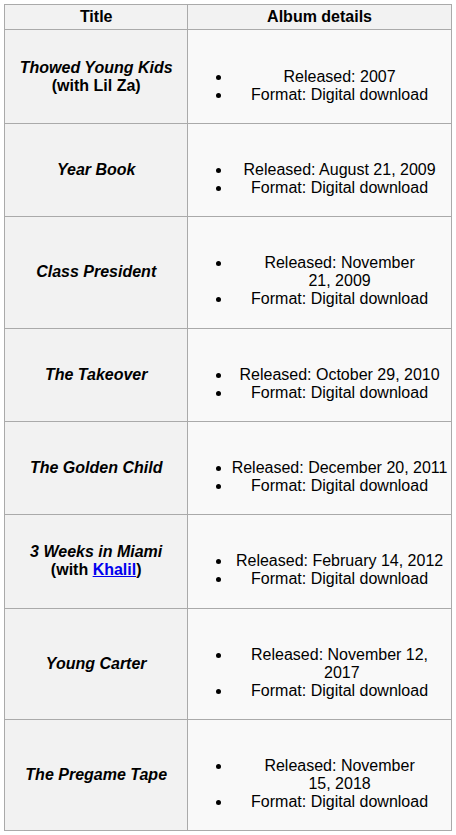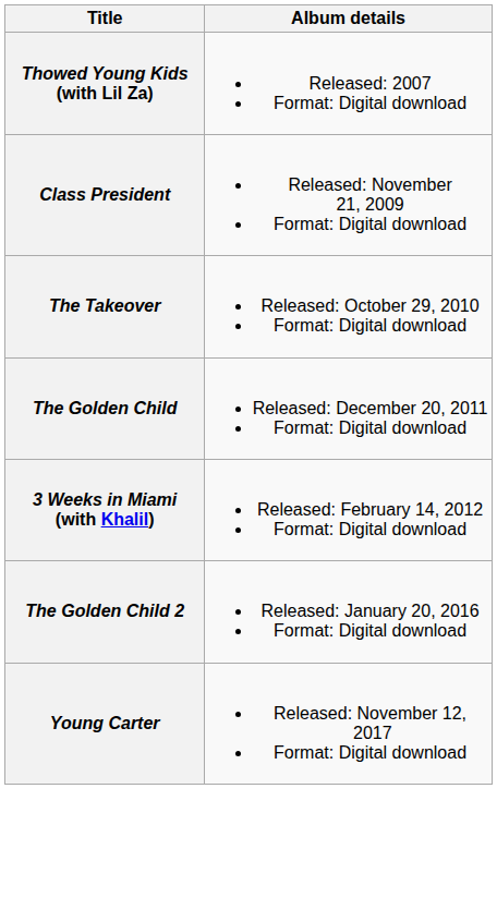 <table class="wikitable plainrowheaders" style="text-align:center;">
 <tr>
 <th scope="col" style="width:11em;">Title</th>
 <th scope="col" style="width:16em;">Album details</th>
 </tr>
 <tr>
 <th scope="row"><em>Thowed Young Kids</em><br><span>(with Lil Za)</span></th>
 <td><br><ul><li>Released: 2007</li><li>Format: Digital download</li></ul></td>
-</tr>
-<tr>
-<th scope="row"><em>Year Book</em></th>
-<td><br><ul><li>Released: August 21, 2009</li><li>Format: Digital download</li></ul></td>
 </tr>
 <tr>
 <th scope="row"><em>Class President</em></th>
 <td><br><ul><li>Released: November 21, 2009</li><li>Format: Digital download</li></ul></td>
 </tr>
 <tr>
 <th scope="row"><em>The Takeover</em></th>
 <td><br><ul><li>Released: October 29, 2010</li><li>Format: Digital download</li></ul></td>
 </tr>
 <tr>
 <th scope="row"><em>The Golden Child</em></th>
 <td><br><ul><li>Released: December 20, 2011</li><li>Format: Digital download</li></ul></td>
 </tr>
 <tr>
 <th scope="row"><em>3 Weeks in Miami</em><br><span>(with <a href='#'>Khalil</a>)</span></th>
 <td><br><ul><li>Released: February 14, 2012</li><li>Format: Digital download</li></ul></td>
 </tr>
 <tr>
+<th scope="row"><em>The Golden Child 2</em></th>
+<td><br><ul><li>Released: January 20, 2016</li><li>Format: Digital download</li></ul></td>
+</tr>
+<tr>
 <th scope="row"><em>Young Carter</em></th>
 <td><br><ul><li>Released: November 12,  2017</li><li>Format: Digital download</li></ul></td>
 </tr>
-<tr>
-<th scope="row"><em>The Pregame Tape</em></th>
-<td><br><ul><li>Released: November 15, 2018</li><li>Format: Digital download</li></ul></td>
-</tr>
 </table>
